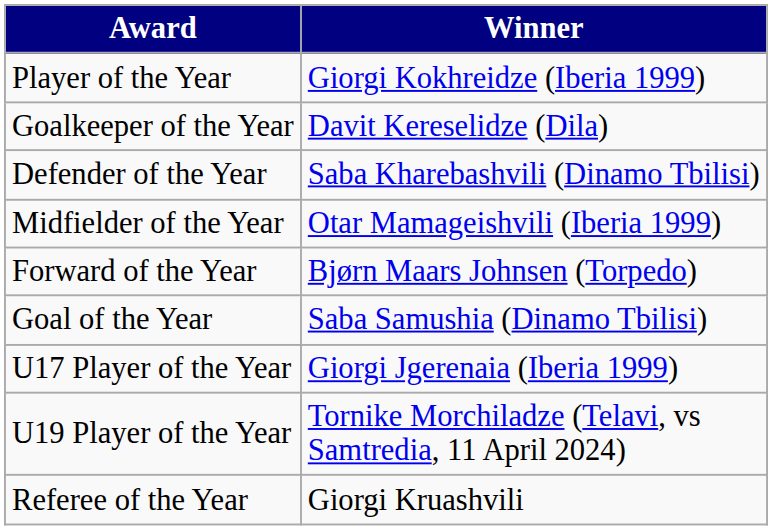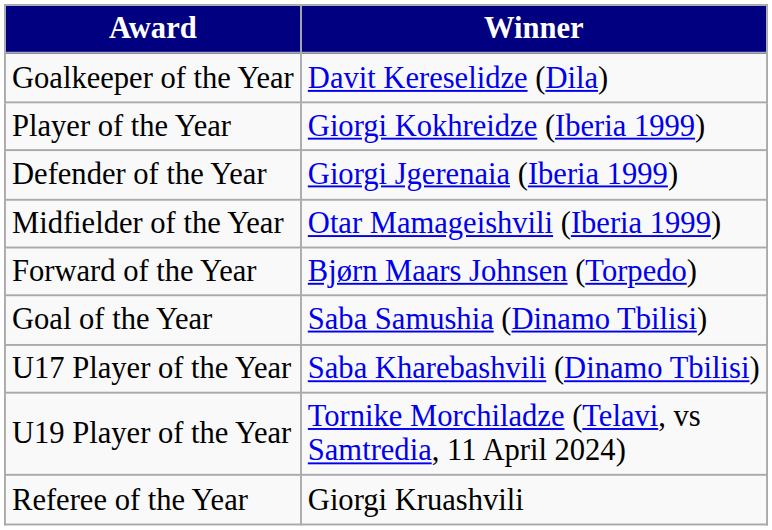 <table class="wikitable">
 <tr>
 <th style="background-color: navy; color: white;">Award</th>
 <th style="background-color: navy; color: white;">Winner</th>
 </tr>
 <tr>
+<td>Goalkeeper of the Year</td>
+<td><a href='#'>Davit Kereselidze</a> (<a href='#'>Dila</a>)</td>
+</tr>
+<tr>
 <td>Player of the Year</td>
 <td><a href='#'>Giorgi Kokhreidze</a> (<a href='#'>Iberia 1999</a>)</td>
 </tr>
 <tr>
-<td>Goalkeeper of the Year</td>
-<td><a href='#'>Davit Kereselidze</a> (<a href='#'>Dila</a>)</td>
-</tr>
-<tr>
 <td>Defender of the Year</td>
-<td><a href='#'>Saba Kharebashvili</a> (<a href='#'>Dinamo Tbilisi</a>)</td>
+<td><a href='#'>Giorgi Jgerenaia</a> (<a href='#'>Iberia 1999</a>)</td>
 </tr>
 <tr>
 <td>Midfielder of the Year</td>
 <td><a href='#'>Otar Mamageishvili</a> (<a href='#'>Iberia 1999</a>)</td>
 </tr>
 <tr>
 <td>Forward of the Year</td>
 <td><a href='#'>Bjørn Maars Johnsen</a> (<a href='#'>Torpedo</a>)</td>
 </tr>
 <tr>
 <td>Goal of the Year</td>
 <td><a href='#'>Saba Samushia</a> (<a href='#'>Dinamo Tbilisi</a>)</td>
 </tr>
 <tr>
 <td>U17 Player of the Year</td>
-<td><a href='#'>Giorgi Jgerenaia</a> (<a href='#'>Iberia 1999</a>)</td>
+<td><a href='#'>Saba Kharebashvili</a> (<a href='#'>Dinamo Tbilisi</a>)</td>
 </tr>
 <tr>
 <td>U19 Player of the Year</td>
 <td><a href='#'>Tornike Morchiladze</a> (<a href='#'>Telavi</a>, vs <br> <a href='#'>Samtredia</a>, 11 April 2024)</td>
 </tr>
 <tr>
 <td>Referee of the Year</td>
 <td>Giorgi Kruashvili</td>
 </tr>
 </table>
